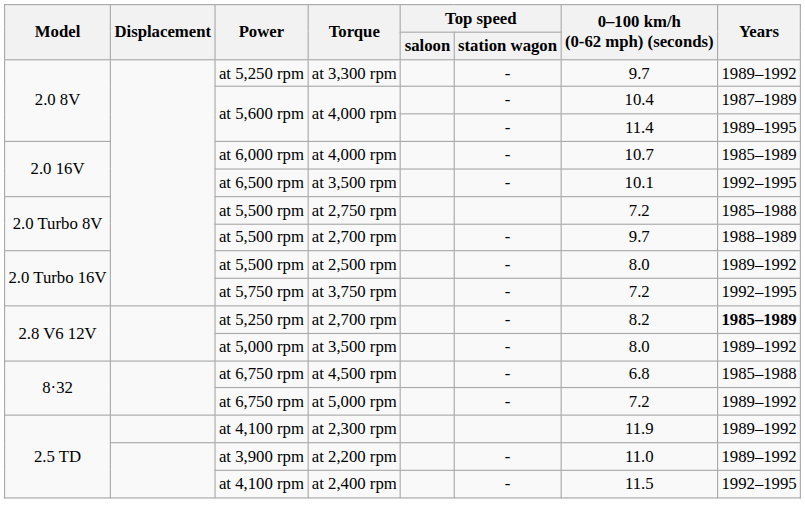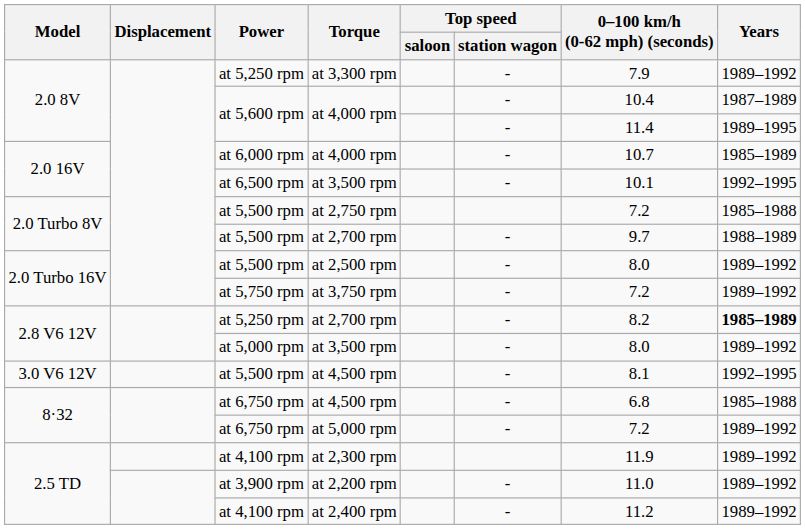 <table class="wikitable" style="text-align:center; font-size:91%;">
 <tr>
 <th rowspan="2">Model</th>
 <th rowspan="2">Displacement</th>
 <th rowspan="2">Power</th>
 <th rowspan="2">Torque</th>
 <th colspan="2">Top speed</th>
 <th rowspan="2">0–100 km/h<br>(0-62 mph) (seconds)</th>
 <th rowspan="2">Years</th>
 </tr>
 <tr>
 <th>saloon</th>
 <th>station wagon</th>
 </tr>
 <tr>
 <td rowspan="3">2.0 8V</td>
 <td rowspan="9"></td>
 <td> at 5,250 rpm</td>
 <td> at 3,300 rpm</td>
 <td></td>
 <td>-</td>
-<td>9.7</td>
+<td>7.9</td>
 <td>1989–1992</td>
 </tr>
 <tr>
 <td rowspan="2"> at 5,600 rpm</td>
 <td rowspan="2"> at 4,000 rpm</td>
 <td></td>
 <td>-</td>
 <td>10.4</td>
 <td>1987–1989</td>
 </tr>
 <tr>
 <td></td>
 <td>-</td>
 <td>11.4</td>
 <td>1989–1995</td>
 </tr>
 <tr>
 <td rowspan="2">2.0 16V</td>
 <td> at 6,000 rpm</td>
 <td> at 4,000 rpm</td>
 <td></td>
 <td>-</td>
 <td>10.7</td>
 <td>1985–1989</td>
 </tr>
 <tr>
 <td> at 6,500 rpm</td>
 <td> at 3,500 rpm</td>
 <td></td>
 <td>-</td>
 <td>10.1</td>
 <td>1992–1995</td>
 </tr>
 <tr>
 <td rowspan="2">2.0 Turbo 8V</td>
 <td> at 5,500 rpm</td>
 <td> at 2,750 rpm</td>
 <td></td>
 <td></td>
 <td>7.2</td>
 <td>1985–1988</td>
 </tr>
 <tr>
 <td> at 5,500 rpm</td>
 <td> at 2,700 rpm</td>
 <td></td>
 <td>-</td>
 <td>9.7</td>
 <td>1988–1989</td>
 </tr>
 <tr>
 <td rowspan="2">2.0 Turbo 16V</td>
 <td> at 5,500 rpm</td>
 <td> at 2,500 rpm</td>
 <td></td>
 <td>-</td>
 <td>8.0</td>
 <td>1989–1992</td>
 </tr>
 <tr>
 <td> at 5,750 rpm</td>
 <td> at 3,750 rpm</td>
 <td></td>
 <td>-</td>
 <td>7.2</td>
-<td>1992–1995</td>
+<td>1989–1992</td>
 </tr>
 <tr>
 <td rowspan="2">2.8 V6 12V</td>
 <td rowspan="2"></td>
 <td> at 5,250 rpm</td>
 <td> at 2,700 rpm</td>
 <td></td>
 <td>-</td>
 <td>8.2</td>
 <td><strong>1985–1989</strong></td>
 </tr>
 <tr>
 <td> at 5,000 rpm</td>
 <td> at 3,500 rpm</td>
 <td></td>
 <td>-</td>
 <td>8.0</td>
 <td>1989–1992</td>
+</tr>
+<tr>
+<td>3.0 V6 12V</td>
+<td></td>
+<td> at 5,500 rpm</td>
+<td> at 4,500 rpm</td>
+<td></td>
+<td>-</td>
+<td>8.1</td>
+<td>1992–1995</td>
 </tr>
 <tr>
 <td rowspan="2">8·32</td>
 <td rowspan="2"></td>
 <td> at 6,750 rpm</td>
 <td> at 4,500 rpm</td>
 <td></td>
 <td>-</td>
 <td>6.8</td>
 <td>1985–1988</td>
 </tr>
 <tr>
 <td> at 6,750 rpm</td>
 <td> at 5,000 rpm</td>
 <td></td>
 <td>-</td>
 <td>7.2</td>
 <td>1989–1992</td>
 </tr>
 <tr>
 <td rowspan="3">2.5 TD</td>
 <td></td>
 <td> at 4,100 rpm</td>
 <td> at 2,300 rpm</td>
 <td></td>
 <td></td>
 <td>11.9</td>
 <td>1989–1992</td>
 </tr>
 <tr>
 <td rowspan="2"></td>
 <td> at 3,900 rpm</td>
 <td> at 2,200 rpm</td>
 <td></td>
 <td>-</td>
 <td>11.0</td>
 <td>1989–1992</td>
 </tr>
 <tr>
 <td> at 4,100 rpm</td>
 <td> at 2,400 rpm</td>
 <td></td>
 <td>-</td>
-<td>11.5</td>
-<td>1992–1995</td>
+<td>11.2</td>
+<td>1989–1992</td>
 </tr>
 </table>
